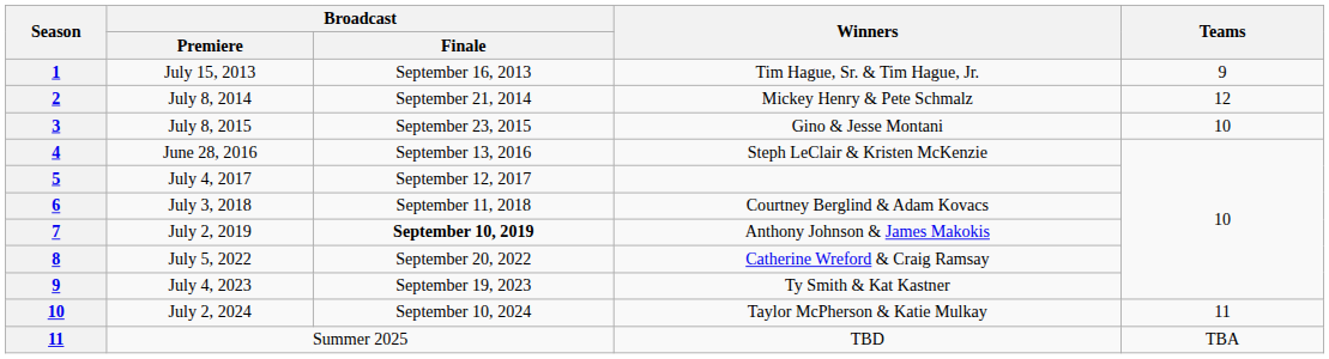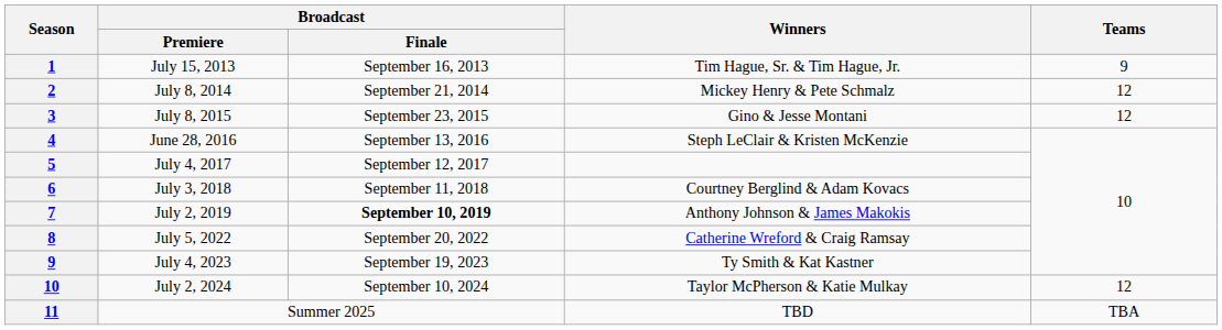 <table class="wikitable" style="text-align:center; font-size:95; width:99%">
 <tr>
 <th width="05%" rowspan="2">Season</th>
 <th width="25%" colspan="2">Broadcast</th>
 <th width="25%" rowspan="2">Winners</th>
 <th width="10%" rowspan="2">Teams</th>
 </tr>
 <tr>
 <th>Premiere</th>
 <th>Finale</th>
 </tr>
 <tr>
 <th><a href='#'>1</a></th>
 <td>July 15, 2013</td>
 <td>September 16, 2013</td>
 <td>Tim Hague, Sr. & Tim Hague, Jr.</td>
 <td>9</td>
 </tr>
 <tr>
 <th><a href='#'>2</a></th>
 <td>July 8, 2014</td>
 <td>September 21, 2014</td>
 <td>Mickey Henry & Pete Schmalz</td>
 <td>12</td>
 </tr>
 <tr>
 <th><a href='#'>3</a></th>
 <td>July 8, 2015</td>
 <td>September 23, 2015</td>
 <td>Gino & Jesse Montani</td>
-<td>10</td>
+<td>12</td>
 </tr>
 <tr>
 <th><a href='#'>4</a></th>
 <td>June 28, 2016</td>
 <td>September 13, 2016</td>
 <td>Steph LeClair & Kristen McKenzie</td>
 <td rowspan="6">10</td>
 </tr>
 <tr>
 <th><a href='#'>5</a></th>
 <td>July 4, 2017</td>
 <td>September 12, 2017</td>
 <td></td>
 </tr>
 <tr>
 <th><a href='#'>6</a></th>
 <td>July 3, 2018</td>
 <td>September 11, 2018</td>
 <td>Courtney Berglind & Adam Kovacs</td>
 </tr>
 <tr>
 <th><a href='#'>7</a></th>
 <td>July 2, 2019</td>
 <td><strong>September 10, 2019</strong></td>
 <td>Anthony Johnson & <a href='#'>James Makokis</a></td>
 </tr>
 <tr>
 <th><a href='#'>8</a></th>
 <td>July 5, 2022</td>
 <td>September 20, 2022</td>
 <td><a href='#'>Catherine Wreford</a> & Craig Ramsay</td>
 </tr>
 <tr>
 <th><a href='#'>9</a></th>
 <td>July 4, 2023</td>
 <td>September 19, 2023</td>
 <td>Ty Smith & Kat Kastner</td>
 </tr>
 <tr>
 <th><a href='#'>10</a></th>
 <td>July 2, 2024</td>
 <td>September 10, 2024</td>
 <td>Taylor McPherson & Katie Mulkay</td>
-<td>11</td>
+<td>12</td>
 </tr>
 <tr>
 <th><a href='#'>11</a></th>
 <td colspan="2">Summer 2025</td>
 <td>TBD</td>
 <td>TBA</td>
 </tr>
 </table>
